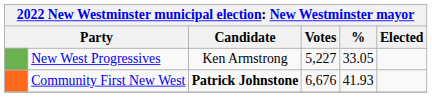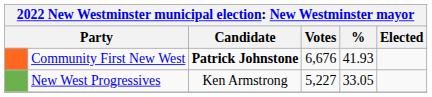 <table class="wikitable sortable" style="text-align:center;">
 <tr>
 <th colspan="6"><a href='#'>2022 New Westminster municipal election</a>: <a href='#'>New Westminster mayor</a></th>
 </tr>
 <tr>
 <th width="200px" colspan="2">Party</th>
 <th>Candidate</th>
 <th>Votes</th>
 <th>%</th>
 <th>Elected</th>
 </tr>
 <tr>
+<td style="background:#ff681d;" width="20px"> </td>
+<td style="text-align:left;"><a href='#'>Community First New West</a></td>
+<td><strong>Patrick Johnstone</strong></td>
+<td style="text-align:right;">6,676</td>
+<td>41.93</td>
+<td></td>
+</tr>
+<tr>
 <td style="background:#6bb24f;" width="20px"> </td>
 <td style="text-align:left;"><a href='#'>New West Progressives</a></td>
 <td>Ken Armstrong</td>
 <td style="text-align:right;">5,227</td>
 <td>33.05</td>
 <td></td>
 </tr>
 <tr>
-<td style="background:#ff681d;" width="20px"> </td>
-<td style="text-align:left;"><a href='#'>Community First New West</a></td>
-<td><strong>Patrick Johnstone</strong></td>
-<td style="text-align:right;">6,676</td>
-<td>41.93</td>
-<td></td>
-</tr>
-<tr>
 </tr>
 </table>
